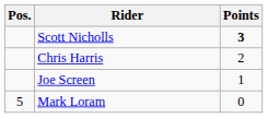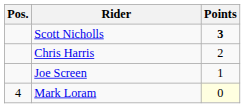 <table class=wikitable style="font-size:93%;">
 <tr>
 <th width=25px>Pos.</th>
 <th width=200px>Rider</th>
 <th width=40px>Points</th>
 </tr>
 <tr align=center>
 <td></td>
 <td align=left><a href='#'>Scott Nicholls</a></td>
 <td><strong>3</strong></td>
 </tr>
 <tr align=center>
 <td></td>
 <td align=left><a href='#'>Chris Harris</a></td>
 <td>2</td>
 </tr>
 <tr align=center>
 <td></td>
 <td align=left><a href='#'>Joe Screen</a></td>
 <td>1</td>
 </tr>
 <tr align=center>
-<td>5</td>
+<td>4</td>
 <td align=left><a href='#'>Mark Loram</a></td>
-<td>0</td>
+<td style="background: lightyellow;">0</td>
 </tr>
 </table>
